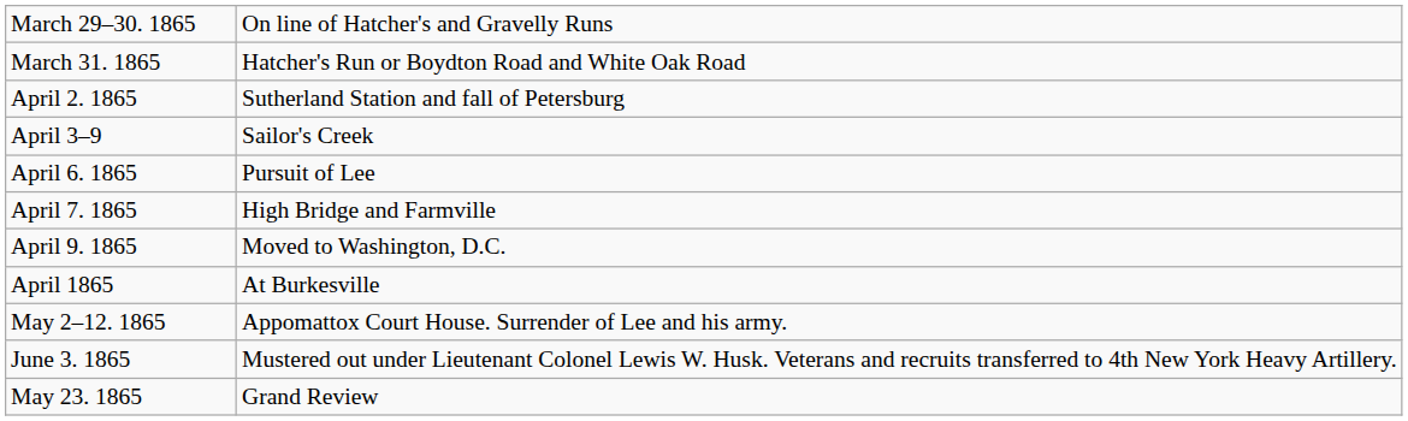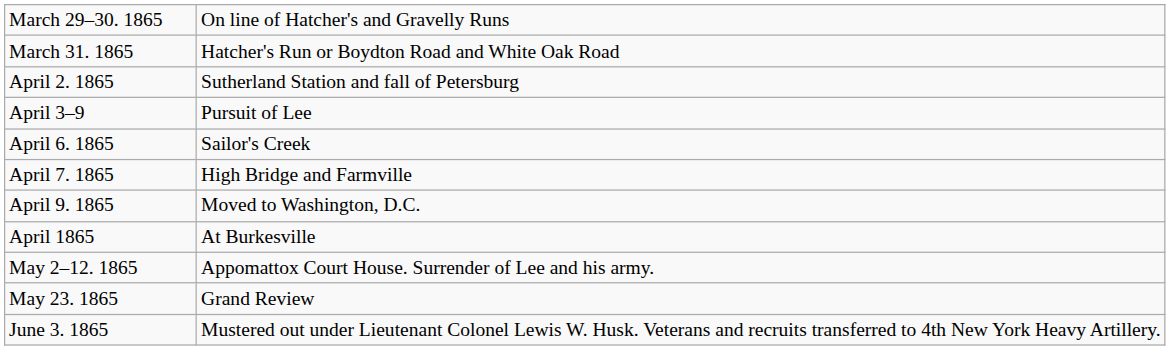 <table class="wikitable">
 <tr>
 <td style="width: 150px;">March 29–30. 1865</td>
 <td>On line of Hatcher's and Gravelly Runs</td>
 </tr>
 <tr>
 <td>March 31. 1865</td>
 <td>Hatcher's Run or Boydton Road and White Oak Road</td>
 </tr>
 <tr>
 <td>April 2. 1865</td>
 <td>Sutherland Station and fall of Petersburg</td>
 </tr>
 <tr>
 <td>April 3–9</td>
-<td>Sailor's Creek</td>
+<td>Pursuit of Lee</td>
 </tr>
 <tr>
 <td>April 6. 1865</td>
-<td>Pursuit of Lee</td>
+<td>Sailor's Creek</td>
 </tr>
 <tr>
 <td>April 7. 1865</td>
 <td>High Bridge and Farmville</td>
 </tr>
 <tr>
 <td>April 9. 1865</td>
 <td>Moved to Washington, D.C.</td>
 </tr>
 <tr>
 <td>April 1865</td>
 <td>At Burkesville</td>
 </tr>
 <tr>
 <td>May 2–12. 1865</td>
 <td>Appomattox Court House. Surrender of Lee and his army.</td>
 </tr>
 <tr>
+<td>May 23. 1865</td>
+<td>Grand Review</td>
+</tr>
+<tr>
 <td>June 3. 1865</td>
 <td>Mustered out under Lieutenant Colonel Lewis W. Husk. Veterans and recruits transferred to 4th New York Heavy Artillery.</td>
 </tr>
-<tr>
-<td>May 23. 1865</td>
-<td>Grand Review</td>
-</tr>
 </table>
